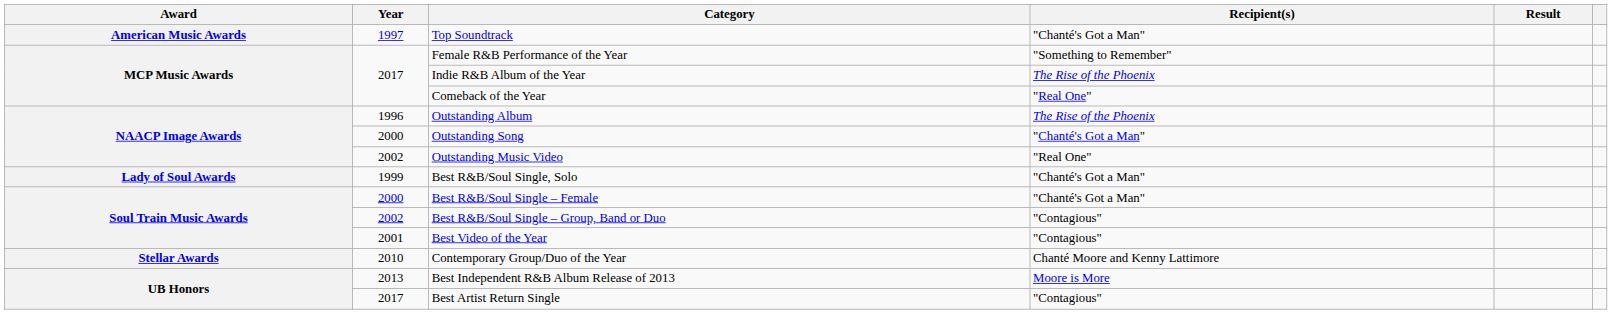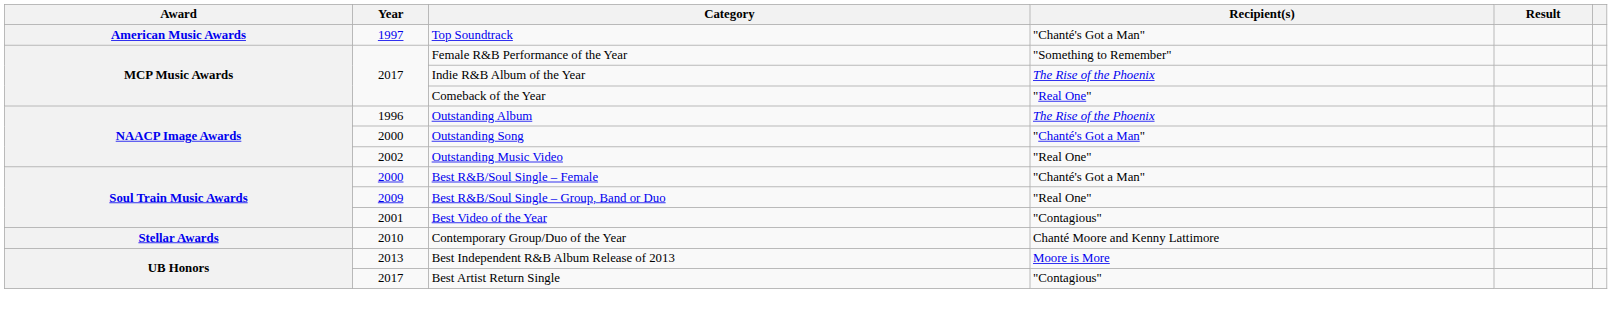 <table class="wikitable sortable plainrowheaders" style="width: 101%;">
 <tr>
 <th scope="col">Award</th>
 <th scope="col">Year</th>
 <th scope="col">Category</th>
 <th scope="col">Recipient(s)</th>
 <th scope="col">Result</th>
 <th scope="col" class="unsortable"></th>
 </tr>
 <tr>
 <th scope="row"><a href='#'>American Music Awards</a></th>
 <td style="text-align:center;"><a href='#'>1997</a></td>
 <td><a href='#'>Top Soundtrack</a></td>
 <td>"Chanté's Got a Man"</td>
 <td></td>
 <td style="text-align:center;"></td>
 </tr>
 <tr>
 <th scope="row" rowspan="3">MCP Music Awards</th>
 <td style="text-align:center;" rowspan="3">2017</td>
 <td>Female R&B Performance of the Year</td>
 <td>"Something to Remember"</td>
 <td></td>
 <td style="text-align:center;"></td>
 </tr>
 <tr>
 <td>Indie R&B Album of the Year</td>
 <td><em><a href='#'>The Rise of the Phoenix</a></td>
 <td></td>
 <td style="text-align:center;"></td>
 </tr>
 <tr>
 <td>Comeback of the Year</td>
 <td>"<a href='#'>Real One</a>"</td>
 <td></td>
 <td style="text-align:center;"></td>
 </tr>
 <tr>
 <th scope="row" rowspan="3"><a href='#'>NAACP Image Awards</a></th>
 <td style="text-align:center;">1996</td>
 <td><a href='#'>Outstanding Album</a></td>
 <td><em><a href='#'>The Rise of the Phoenix</a></td>
 <td></td>
 <td style="text-align:center;"></td>
 </tr>
 <tr>
 <td style="text-align:center;">2000</td>
 <td><a href='#'>Outstanding Song</a></td>
 <td>"<a href='#'>Chanté's Got a Man</a>"</td>
 <td></td>
 <td style="text-align:center;"></td>
 </tr>
 <tr>
 <td style="text-align:center;">2002</td>
 <td><a href='#'>Outstanding Music Video</a></td>
 <td>"Real One"</td>
 <td></td>
 <td style="text-align:center;"></td>
 </tr>
 <tr>
-<th scope="row"><a href='#'>Lady of Soul Awards</a></th>
-<td style="text-align:center;">1999</td>
-<td>Best R&B/Soul Single, Solo</td>
-<td>"Chanté's Got a Man"</td>
-<td></td>
-<td style="text-align:center;"></td>
-</tr>
-<tr>
 <th scope="row" rowspan="3"><a href='#'>Soul Train Music Awards</a></th>
 <td style="text-align:center;"><a href='#'>2000</a></td>
 <td><a href='#'>Best R&B/Soul Single – Female</a></td>
 <td>"Chanté's Got a Man"</td>
 <td></td>
 <td style="text-align:center;"></td>
 </tr>
 <tr>
-<td style="text-align:center;"><a href='#'>2002</a></td>
+<td style="text-align:center;"><a href='#'>2009</a></td>
 <td><a href='#'>Best R&B/Soul Single – Group, Band or Duo</a></td>
-<td>"Contagious"</td>
+<td>"Real One"</td>
 <td></td>
 <td style="text-align:center;"></td>
 </tr>
 <tr>
 <td style="text-align:center;">2001</td>
 <td><a href='#'>Best Video of the Year</a></td>
 <td>"Contagious"</td>
 <td></td>
 <td style="text-align:center;"></td>
 </tr>
 <tr>
 <th scope="row"><a href='#'>Stellar Awards</a></th>
 <td style="text-align:center;">2010</td>
 <td>Contemporary Group/Duo of the Year</td>
 <td>Chanté Moore and Kenny Lattimore</td>
 <td></td>
 <td style="text-align:center;"></td>
 </tr>
 <tr>
 <th scope="row" rowspan="2">UB Honors</th>
 <td style="text-align:center;">2013</td>
 <td>Best Independent R&B Album Release of 2013</td>
 <td></em><a href='#'>Moore is More</a><em></td>
 <td></td>
 <td style="text-align:center;"></td>
 </tr>
 <tr>
 <td style="text-align:center;">2017</td>
 <td>Best Artist Return Single</td>
 <td>"Contagious"</td>
 <td></td>
 <td style="text-align:center;"></td>
 </tr>
 </table>
